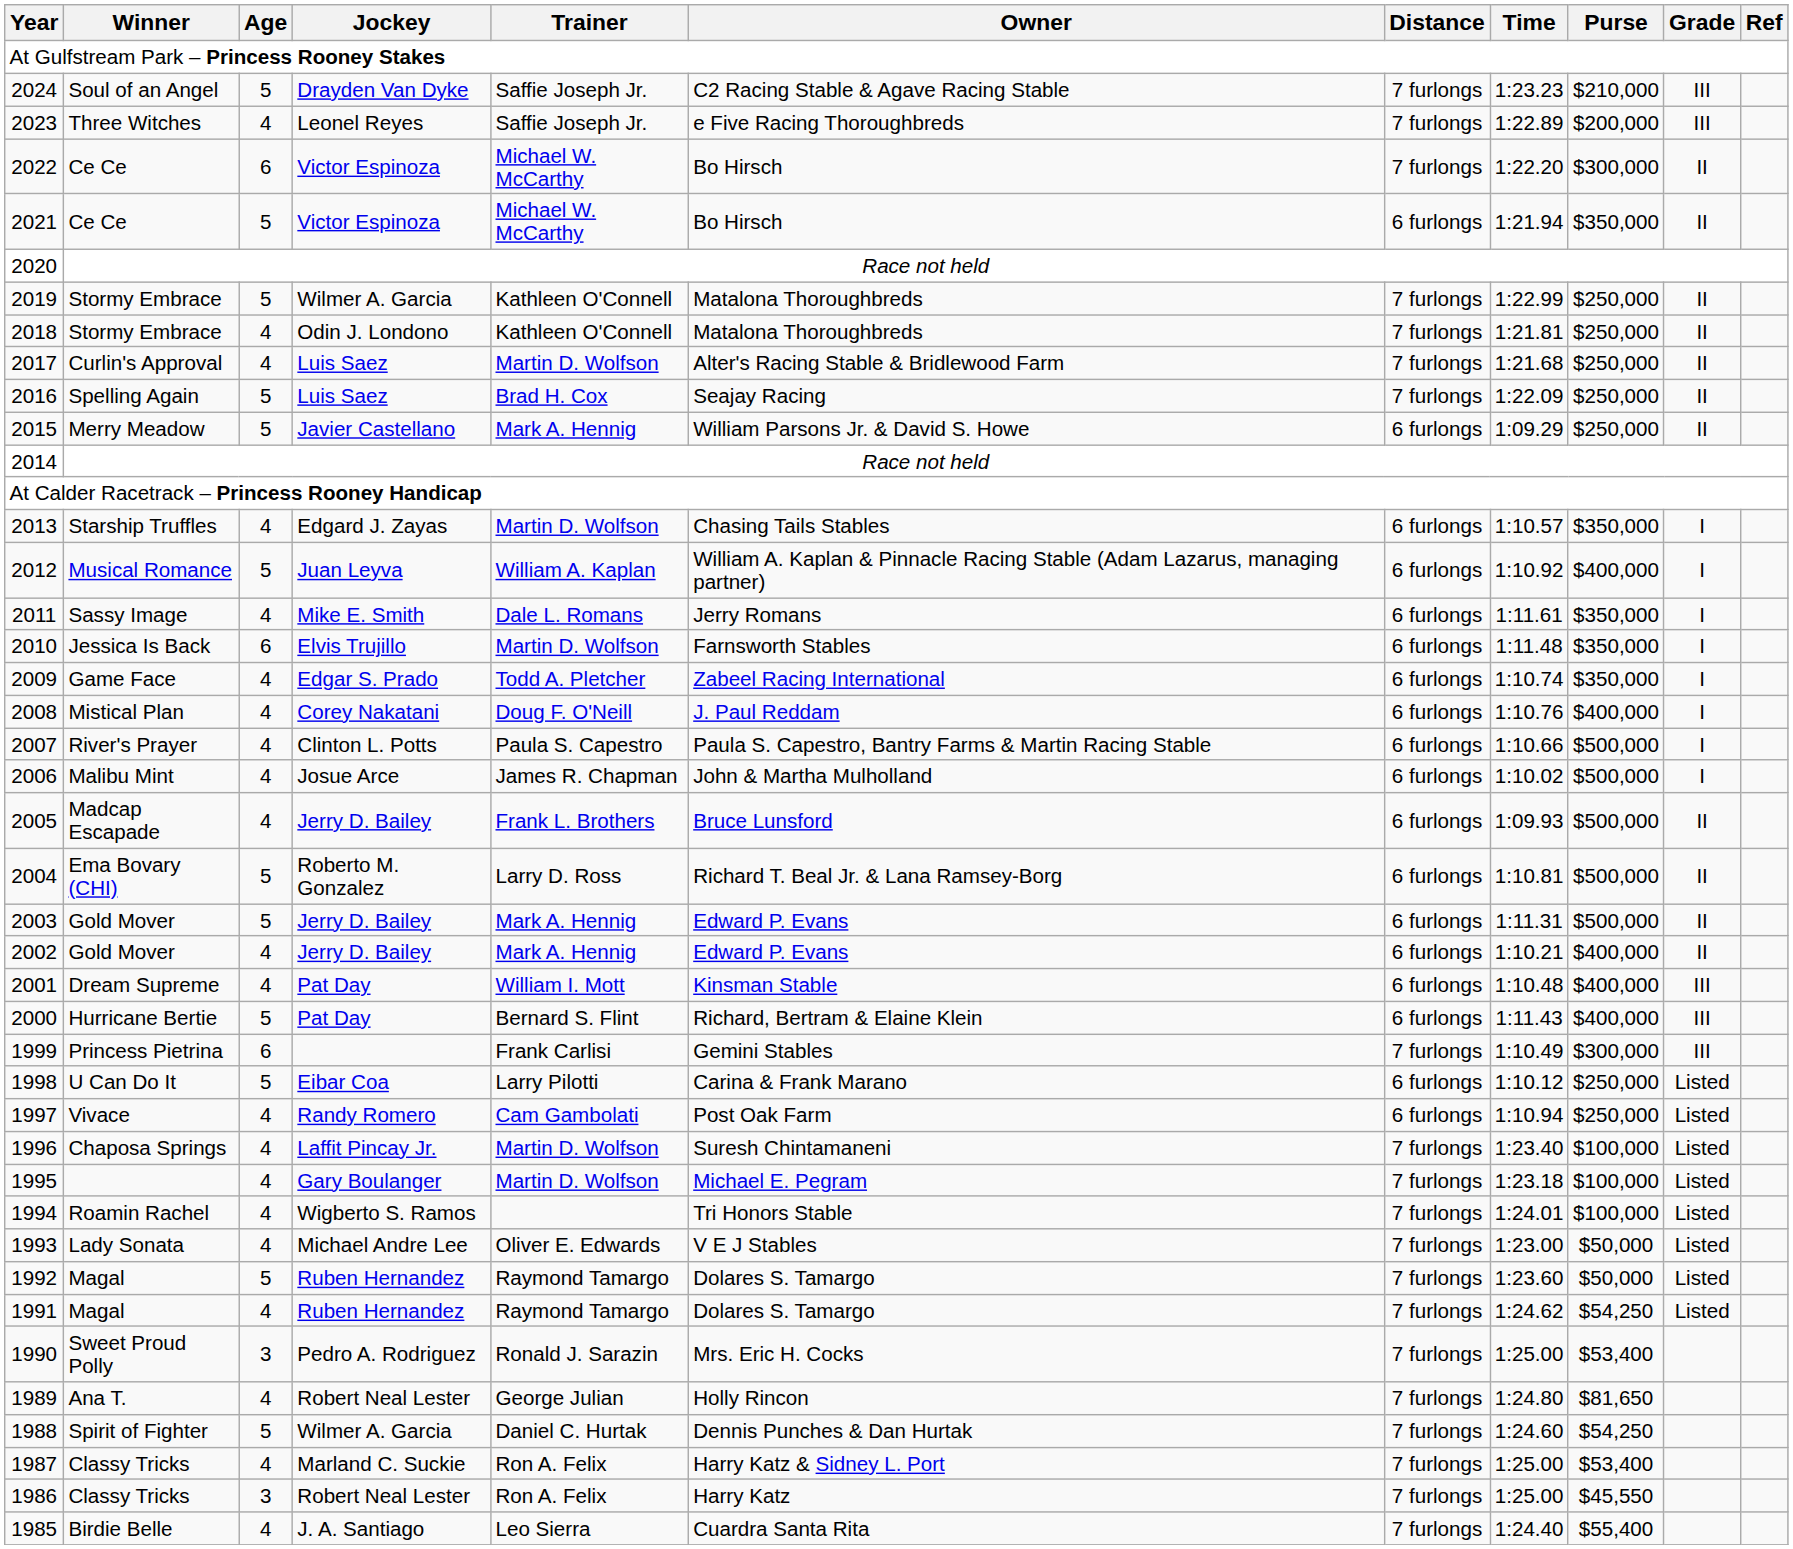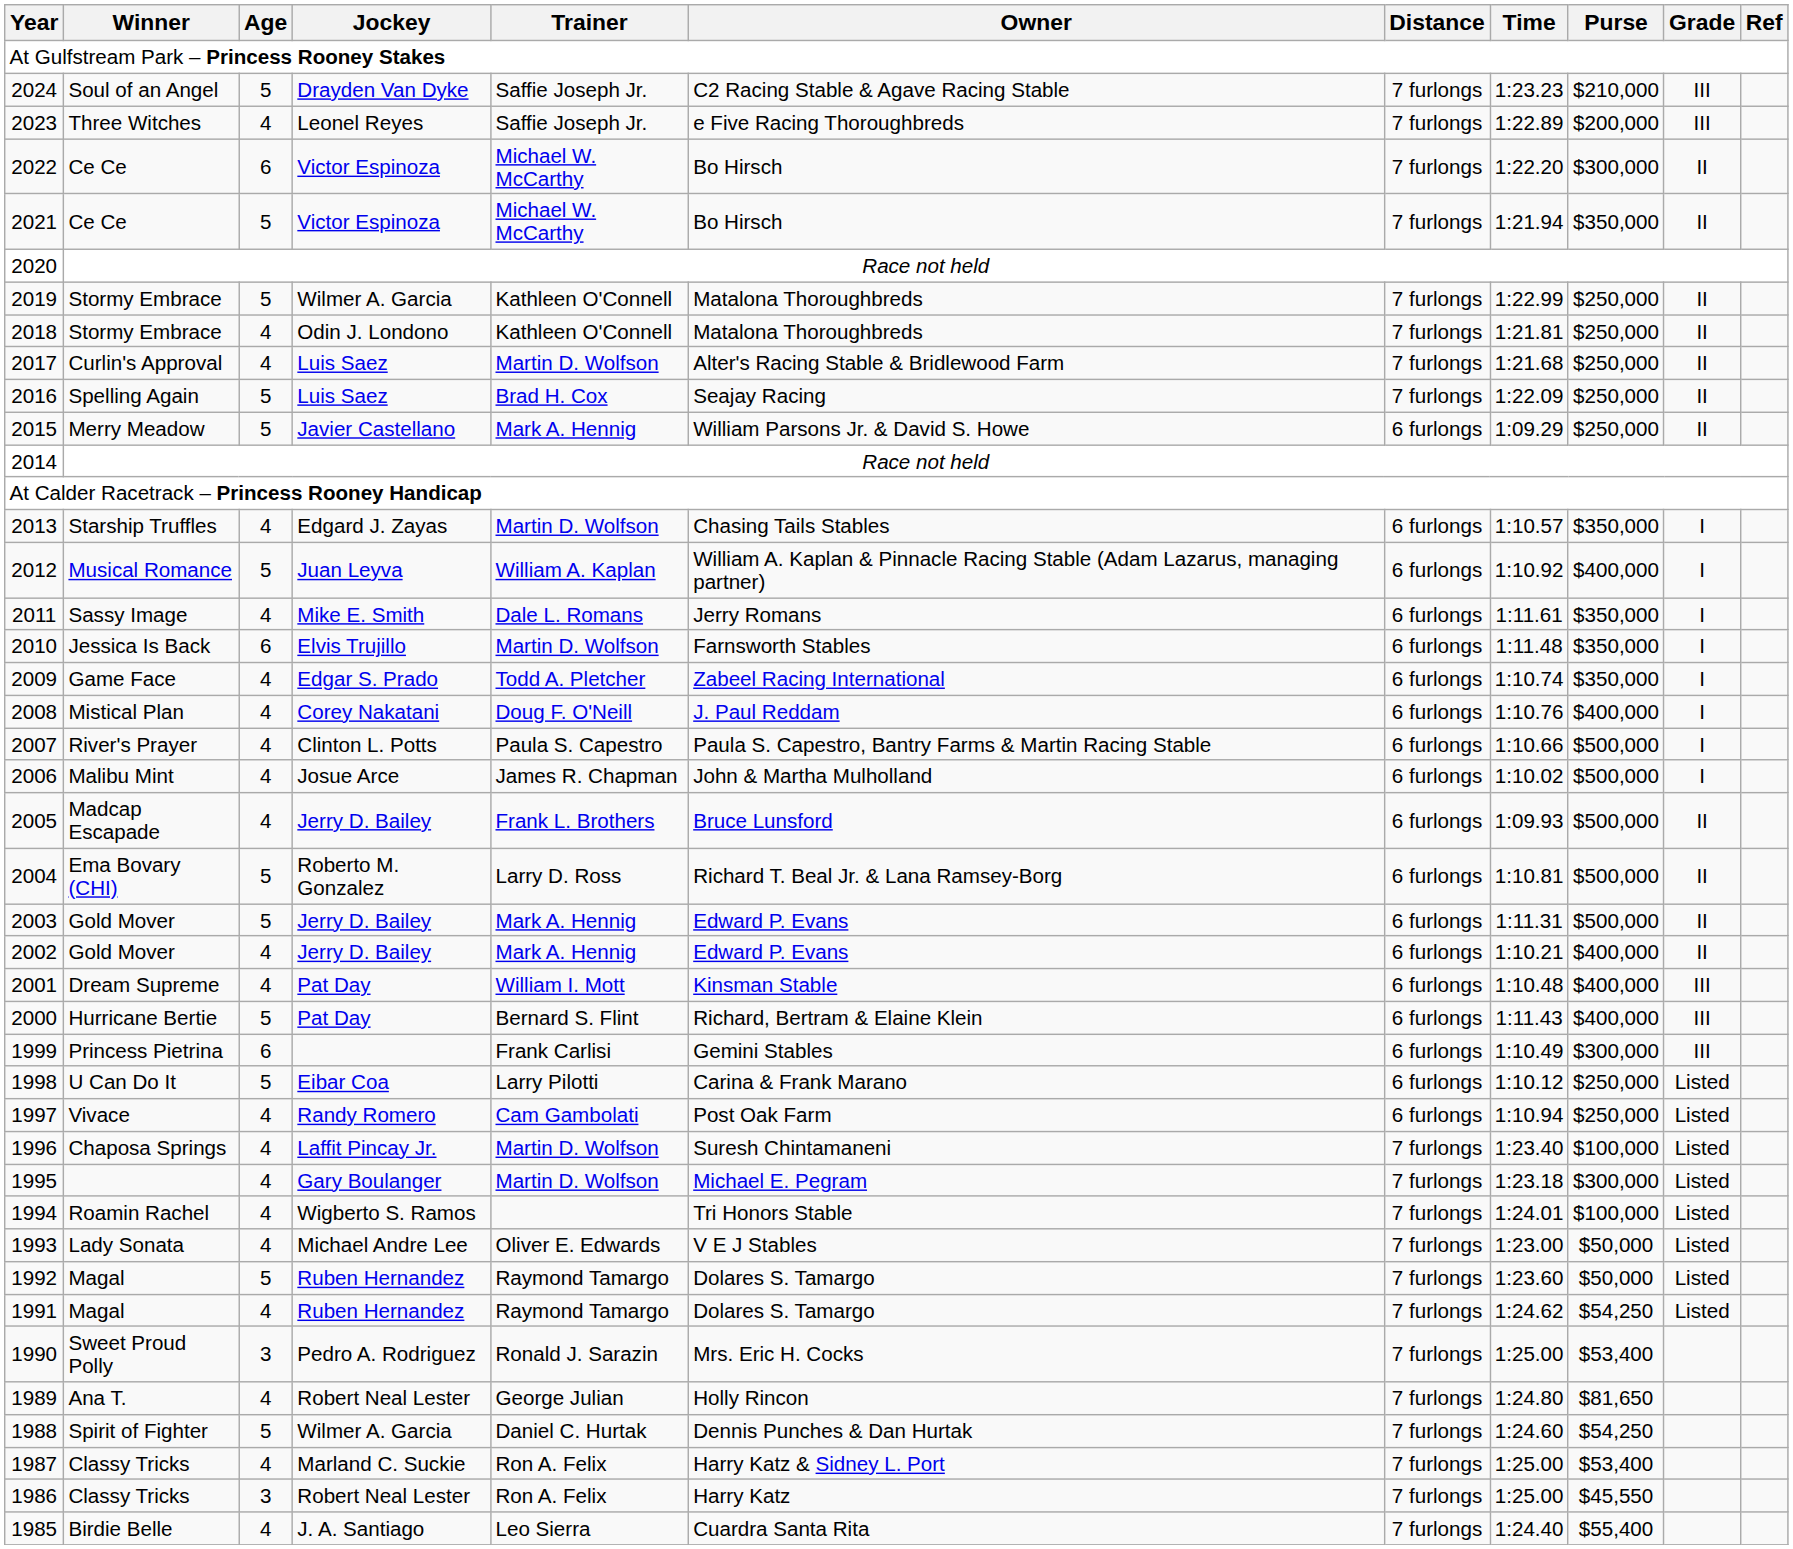 <table class="wikitable sortable">
 <tr>
 <th>Year</th>
 <th>Winner</th>
 <th>Age</th>
 <th>Jockey</th>
 <th>Trainer</th>
 <th>Owner</th>
 <th>Distance</th>
 <th>Time</th>
 <th>Purse</th>
 <th>Grade</th>
 <th>Ref</th>
 </tr>
 <tr style="font-size:90%; background-color:white">
 <td align="left" colspan=11>At Gulfstream Park – <strong>Princess Rooney Stakes</strong></td>
 </tr>
 <tr style="font-size:90%;">
 <td align=center>2024</td>
 <td>Soul of an Angel</td>
 <td align=center>5</td>
 <td><a href='#'>Drayden Van Dyke</a></td>
 <td>Saffie Joseph Jr.</td>
 <td>C2 Racing Stable & Agave Racing Stable</td>
 <td align=center>7 furlongs</td>
 <td align=center>1:23.23</td>
 <td align=center>$210,000</td>
 <td align=center>III</td>
 <td></td>
 </tr>
 <tr style="font-size:90%;">
 <td align=center>2023</td>
 <td>Three Witches</td>
 <td align=center>4</td>
 <td>Leonel Reyes</td>
 <td>Saffie Joseph Jr.</td>
 <td>e Five Racing Thoroughbreds</td>
 <td align=center>7 furlongs</td>
 <td align=center>1:22.89</td>
 <td align=center>$200,000</td>
 <td align=center>III</td>
 <td></td>
 </tr>
 <tr style="font-size:90%;">
 <td align=center>2022</td>
 <td>Ce Ce</td>
 <td align=center>6</td>
 <td><a href='#'>Victor Espinoza</a></td>
 <td><a href='#'>Michael W. McCarthy</a></td>
 <td>Bo Hirsch</td>
 <td align=center>7 furlongs</td>
 <td align=center>1:22.20</td>
 <td align=center>$300,000</td>
 <td align=center>II</td>
 <td></td>
 </tr>
 <tr style="font-size:90%;">
 <td align=center>2021</td>
 <td>Ce Ce</td>
 <td align=center>5</td>
 <td><a href='#'>Victor Espinoza</a></td>
 <td><a href='#'>Michael W. McCarthy</a></td>
 <td>Bo Hirsch</td>
-<td align=center>6 furlongs</td>
+<td align=center>7 furlongs</td>
 <td align=center>1:21.94</td>
 <td align=center>$350,000</td>
 <td align=center>II</td>
 <td></td>
 </tr>
 <tr style="font-size:90%; background-color:white">
 <td align="center">2020</td>
 <td align="center" colspan=10><em>Race not held</em></td>
 </tr>
 <tr style="font-size:90%;">
 <td align=center>2019</td>
 <td>Stormy Embrace</td>
 <td align=center>5</td>
 <td>Wilmer A. Garcia</td>
 <td>Kathleen O'Connell</td>
 <td>Matalona Thoroughbreds</td>
 <td align=center>7 furlongs</td>
 <td align=center>1:22.99</td>
 <td align=center>$250,000</td>
 <td align=center>II</td>
 <td></td>
 </tr>
 <tr style="font-size:90%;">
 <td align=center>2018</td>
 <td>Stormy Embrace</td>
 <td align=center>4</td>
 <td>Odin J. Londono</td>
 <td>Kathleen O'Connell</td>
 <td>Matalona Thoroughbreds</td>
 <td align=center>7 furlongs</td>
 <td align=center>1:21.81</td>
 <td align=center>$250,000</td>
 <td align=center>II</td>
 <td></td>
 </tr>
 <tr style="font-size:90%;">
 <td align=center>2017</td>
 <td>Curlin's Approval</td>
 <td align=center>4</td>
 <td><a href='#'>Luis Saez</a></td>
 <td><a href='#'>Martin D. Wolfson</a></td>
 <td>Alter's Racing Stable & Bridlewood Farm</td>
 <td align=center>7 furlongs</td>
 <td align=center>1:21.68</td>
 <td align=center>$250,000</td>
 <td align=center>II</td>
 <td></td>
 </tr>
 <tr style="font-size:90%;">
 <td align=center>2016</td>
 <td>Spelling Again</td>
 <td align=center>5</td>
 <td><a href='#'>Luis Saez</a></td>
 <td><a href='#'>Brad H. Cox</a></td>
 <td>Seajay Racing</td>
 <td align=center>7 furlongs</td>
 <td align=center>1:22.09</td>
 <td align=center>$250,000</td>
 <td align=center>II</td>
 <td></td>
 </tr>
 <tr style="font-size:90%;">
 <td align=center>2015</td>
 <td>Merry Meadow</td>
 <td align=center>5</td>
 <td><a href='#'>Javier Castellano</a></td>
 <td><a href='#'>Mark A. Hennig</a></td>
 <td>William Parsons Jr. & David S. Howe</td>
 <td align=center>6 furlongs</td>
 <td align=center>1:09.29</td>
 <td align=center>$250,000</td>
 <td align=center>II</td>
 <td></td>
 </tr>
 <tr style="font-size:90%; background-color:white">
 <td align="center">2014</td>
 <td align="center" colspan=10><em>Race not held</em></td>
 </tr>
 <tr style="font-size:90%; background-color:white">
 <td align="left" colspan=11>At Calder Racetrack  – <strong>Princess Rooney Handicap</strong></td>
 </tr>
 <tr style="font-size:90%;">
 <td align=center>2013</td>
 <td>Starship Truffles</td>
 <td align=center>4</td>
 <td>Edgard J. Zayas</td>
 <td><a href='#'>Martin D. Wolfson</a></td>
 <td>Chasing Tails Stables</td>
 <td align=center>6 furlongs</td>
 <td align=center>1:10.57</td>
 <td align=center>$350,000</td>
 <td align=center>I</td>
 <td></td>
 </tr>
 <tr style="font-size:90%;">
 <td align=center>2012</td>
 <td><a href='#'>Musical Romance</a></td>
 <td align=center>5</td>
 <td><a href='#'>Juan Leyva</a></td>
 <td><a href='#'>William A. Kaplan</a></td>
 <td>William A. Kaplan & Pinnacle Racing Stable (Adam Lazarus, managing partner)</td>
 <td align=center>6 furlongs</td>
 <td align=center>1:10.92</td>
 <td align=center>$400,000</td>
 <td align=center>I</td>
 <td></td>
 </tr>
 <tr style="font-size:90%;">
 <td align=center>2011</td>
 <td>Sassy Image</td>
 <td align=center>4</td>
 <td><a href='#'>Mike E. Smith</a></td>
 <td><a href='#'>Dale L. Romans</a></td>
 <td>Jerry Romans</td>
 <td align=center>6 furlongs</td>
 <td align=center>1:11.61</td>
 <td align=center>$350,000</td>
 <td align=center>I</td>
 <td></td>
 </tr>
 <tr style="font-size:90%;">
 <td align=center>2010</td>
 <td>Jessica Is Back</td>
 <td align=center>6</td>
 <td><a href='#'>Elvis Trujillo</a></td>
 <td><a href='#'>Martin D. Wolfson</a></td>
 <td>Farnsworth Stables</td>
 <td align=center>6 furlongs</td>
 <td align=center>1:11.48</td>
 <td align=center>$350,000</td>
 <td align=center>I</td>
 <td></td>
 </tr>
 <tr style="font-size:90%;">
 <td align=center>2009</td>
 <td>Game Face</td>
 <td align=center>4</td>
 <td><a href='#'>Edgar S. Prado</a></td>
 <td><a href='#'>Todd A. Pletcher</a></td>
 <td><a href='#'>Zabeel Racing International</a></td>
 <td align=center>6 furlongs</td>
 <td align=center>1:10.74</td>
 <td align=center>$350,000</td>
 <td align=center>I</td>
 <td></td>
 </tr>
 <tr style="font-size:90%;">
 <td align=center>2008</td>
 <td>Mistical Plan</td>
 <td align=center>4</td>
 <td><a href='#'>Corey Nakatani</a></td>
 <td><a href='#'>Doug F. O'Neill</a></td>
 <td><a href='#'>J. Paul Reddam</a></td>
 <td align=center>6 furlongs</td>
 <td align=center>1:10.76</td>
 <td align=center>$400,000</td>
 <td align=center>I</td>
 <td></td>
 </tr>
 <tr style="font-size:90%;">
 <td align=center>2007</td>
 <td>River's Prayer</td>
 <td align=center>4</td>
 <td>Clinton L. Potts</td>
 <td>Paula S. Capestro</td>
 <td>Paula S. Capestro, Bantry Farms & Martin Racing Stable</td>
 <td align=center>6 furlongs</td>
 <td align=center>1:10.66</td>
 <td align=center>$500,000</td>
 <td align=center>I</td>
 <td></td>
 </tr>
 <tr style="font-size:90%;">
 <td align=center>2006</td>
 <td>Malibu Mint</td>
 <td align=center>4</td>
 <td>Josue Arce</td>
 <td>James R. Chapman</td>
 <td>John & Martha Mulholland</td>
 <td align=center>6 furlongs</td>
 <td align=center>1:10.02</td>
 <td align=center>$500,000</td>
 <td align=center>I</td>
 <td></td>
 </tr>
 <tr style="font-size:90%;">
 <td align=center>2005</td>
 <td>Madcap Escapade</td>
 <td align=center>4</td>
 <td><a href='#'>Jerry D. Bailey</a></td>
 <td><a href='#'>Frank L. Brothers</a></td>
 <td><a href='#'>Bruce Lunsford</a></td>
 <td align=center>6 furlongs</td>
 <td align=center>1:09.93</td>
 <td align=center>$500,000</td>
 <td align=center>II</td>
 <td></td>
 </tr>
 <tr style="font-size:90%;">
 <td align=center>2004</td>
 <td>Ema Bovary <a href='#'>(CHI)</a></td>
 <td align=center>5</td>
 <td>Roberto M. Gonzalez</td>
 <td>Larry D. Ross</td>
 <td>Richard T. Beal Jr. & Lana Ramsey-Borg</td>
 <td align=center>6 furlongs</td>
 <td align=center>1:10.81</td>
 <td align=center>$500,000</td>
 <td align=center>II</td>
 <td></td>
 </tr>
 <tr style="font-size:90%;">
 <td align=center>2003</td>
 <td>Gold Mover</td>
 <td align=center>5</td>
 <td><a href='#'>Jerry D. Bailey</a></td>
 <td><a href='#'>Mark A. Hennig</a></td>
 <td><a href='#'>Edward P. Evans</a></td>
 <td align=center>6 furlongs</td>
 <td align=center>1:11.31</td>
 <td align=center>$500,000</td>
 <td align=center>II</td>
 <td></td>
 </tr>
 <tr style="font-size:90%;">
 <td align=center>2002</td>
 <td>Gold Mover</td>
 <td align=center>4</td>
 <td><a href='#'>Jerry D. Bailey</a></td>
 <td><a href='#'>Mark A. Hennig</a></td>
 <td><a href='#'>Edward P. Evans</a></td>
 <td align=center>6 furlongs</td>
 <td align=center>1:10.21</td>
 <td align=center>$400,000</td>
 <td align=center>II</td>
 <td></td>
 </tr>
 <tr style="font-size:90%;">
 <td align=center>2001</td>
 <td>Dream Supreme</td>
 <td align=center>4</td>
 <td><a href='#'>Pat Day</a></td>
 <td><a href='#'>William I. Mott</a></td>
 <td><a href='#'>Kinsman Stable</a></td>
 <td align=center>6 furlongs</td>
 <td align=center>1:10.48</td>
 <td align=center>$400,000</td>
 <td align=center>III</td>
 <td></td>
 </tr>
 <tr style="font-size:90%;">
 <td align=center>2000</td>
 <td>Hurricane Bertie</td>
 <td align=center>5</td>
 <td><a href='#'>Pat Day</a></td>
 <td>Bernard S. Flint</td>
 <td>Richard, Bertram & Elaine Klein</td>
 <td align=center>6 furlongs</td>
 <td align=center>1:11.43</td>
 <td align=center>$400,000</td>
 <td align=center>III</td>
 <td></td>
 </tr>
 <tr style="font-size:90%;">
 <td align=center>1999</td>
 <td>Princess Pietrina</td>
 <td align=center>6</td>
 <td></td>
 <td>Frank Carlisi</td>
 <td>Gemini Stables</td>
-<td align=center>7 furlongs</td>
+<td align=center>6 furlongs</td>
 <td align=center>1:10.49</td>
 <td align=center>$300,000</td>
 <td align=center>III</td>
 <td></td>
 </tr>
 <tr style="font-size:90%;">
 <td align=center>1998</td>
 <td>U Can Do It</td>
 <td align=center>5</td>
 <td><a href='#'>Eibar Coa</a></td>
 <td>Larry Pilotti</td>
 <td>Carina & Frank Marano</td>
 <td align=center>6 furlongs</td>
 <td align=center>1:10.12</td>
 <td align=center>$250,000</td>
 <td align=center>Listed</td>
 <td></td>
 </tr>
 <tr style="font-size:90%;">
 <td align=center>1997</td>
 <td>Vivace</td>
 <td align=center>4</td>
 <td><a href='#'>Randy Romero</a></td>
 <td><a href='#'>Cam Gambolati</a></td>
 <td>Post Oak Farm</td>
 <td align=center>6 furlongs</td>
 <td align=center>1:10.94</td>
 <td align=center>$250,000</td>
 <td align=center>Listed</td>
 <td></td>
 </tr>
 <tr style="font-size:90%;">
 <td align=center>1996</td>
 <td>Chaposa Springs</td>
 <td align=center>4</td>
 <td><a href='#'>Laffit Pincay Jr.</a></td>
 <td><a href='#'>Martin D. Wolfson</a></td>
 <td>Suresh Chintamaneni</td>
 <td align=center>7 furlongs</td>
 <td align=center>1:23.40</td>
 <td align=center>$100,000</td>
 <td align=center>Listed</td>
 <td></td>
 </tr>
 <tr style="font-size:90%;">
 <td align=center>1995</td>
 <td></td>
 <td align=center>4</td>
 <td><a href='#'>Gary Boulanger</a></td>
 <td><a href='#'>Martin D. Wolfson</a></td>
 <td><a href='#'>Michael E. Pegram</a></td>
 <td align=center>7 furlongs</td>
 <td align=center>1:23.18</td>
-<td align=center>$100,000</td>
+<td align=center>$300,000</td>
 <td align=center>Listed</td>
 <td></td>
 </tr>
 <tr style="font-size:90%;">
 <td align=center>1994</td>
 <td>Roamin Rachel</td>
 <td align=center>4</td>
 <td>Wigberto S. Ramos</td>
 <td></td>
 <td>Tri Honors Stable</td>
 <td align=center>7 furlongs</td>
 <td align=center>1:24.01</td>
 <td align=center>$100,000</td>
 <td align=center>Listed</td>
 <td></td>
 </tr>
 <tr style="font-size:90%;">
 <td align=center>1993</td>
 <td>Lady Sonata</td>
 <td align=center>4</td>
 <td>Michael Andre Lee</td>
 <td>Oliver E. Edwards</td>
 <td>V E J Stables</td>
 <td align=center>7 furlongs</td>
 <td align=center>1:23.00</td>
 <td align=center>$50,000</td>
 <td align=center>Listed</td>
 <td></td>
 </tr>
 <tr style="font-size:90%;">
 <td align=center>1992</td>
 <td>Magal</td>
 <td align=center>5</td>
 <td><a href='#'>Ruben Hernandez</a></td>
 <td>Raymond Tamargo</td>
 <td>Dolares S. Tamargo</td>
 <td align=center>7 furlongs</td>
 <td align=center>1:23.60</td>
 <td align=center>$50,000</td>
 <td align=center>Listed</td>
 <td></td>
 </tr>
 <tr style="font-size:90%;">
 <td align=center>1991</td>
 <td>Magal</td>
 <td align=center>4</td>
 <td><a href='#'>Ruben Hernandez</a></td>
 <td>Raymond Tamargo</td>
 <td>Dolares S. Tamargo</td>
 <td align=center>7 furlongs</td>
 <td align=center>1:24.62</td>
 <td align=center>$54,250</td>
 <td align=center>Listed</td>
 <td></td>
 </tr>
 <tr style="font-size:90%;">
 <td align=center>1990</td>
 <td>Sweet Proud Polly</td>
 <td align=center>3</td>
 <td>Pedro A. Rodriguez</td>
 <td>Ronald J. Sarazin</td>
 <td>Mrs. Eric H. Cocks</td>
 <td align=center>7 furlongs</td>
 <td align=center>1:25.00</td>
 <td align=center>$53,400</td>
 <td align=center></td>
 <td></td>
 </tr>
 <tr style="font-size:90%;">
 <td align=center>1989</td>
 <td>Ana T.</td>
 <td align=center>4</td>
 <td>Robert Neal Lester</td>
 <td>George Julian</td>
 <td>Holly Rincon</td>
 <td align=center>7 furlongs</td>
 <td align=center>1:24.80</td>
 <td align=center>$81,650</td>
 <td align=center></td>
 <td></td>
 </tr>
 <tr style="font-size:90%;">
 <td align=center>1988</td>
 <td>Spirit of Fighter</td>
 <td align=center>5</td>
 <td>Wilmer A. Garcia</td>
 <td>Daniel C. Hurtak</td>
 <td>Dennis Punches & Dan Hurtak</td>
 <td align=center>7 furlongs</td>
 <td align=center>1:24.60</td>
 <td align=center>$54,250</td>
 <td align=center></td>
 <td></td>
 </tr>
 <tr style="font-size:90%;">
 <td align=center>1987</td>
 <td>Classy Tricks</td>
 <td align=center>4</td>
 <td>Marland C. Suckie</td>
 <td>Ron A. Felix</td>
 <td>Harry Katz & <a href='#'>Sidney L. Port</a></td>
 <td align=center>7 furlongs</td>
 <td align=center>1:25.00</td>
 <td align=center>$53,400</td>
 <td align=center></td>
 <td></td>
 </tr>
 <tr style="font-size:90%;">
 <td align=center>1986</td>
 <td>Classy Tricks</td>
 <td align=center>3</td>
 <td>Robert Neal Lester</td>
 <td>Ron A. Felix</td>
 <td>Harry Katz</td>
 <td align=center>7 furlongs</td>
 <td align=center>1:25.00</td>
 <td align=center>$45,550</td>
 <td align=center></td>
 <td></td>
 </tr>
 <tr style="font-size:90%;">
 <td align=center>1985</td>
 <td>Birdie Belle</td>
 <td align=center>4</td>
 <td>J. A. Santiago</td>
 <td>Leo Sierra</td>
 <td>Cuardra Santa Rita</td>
 <td align=center>7 furlongs</td>
 <td align=center>1:24.40</td>
 <td align=center>$55,400</td>
 <td align=center></td>
 <td></td>
 </tr>
 </table>
